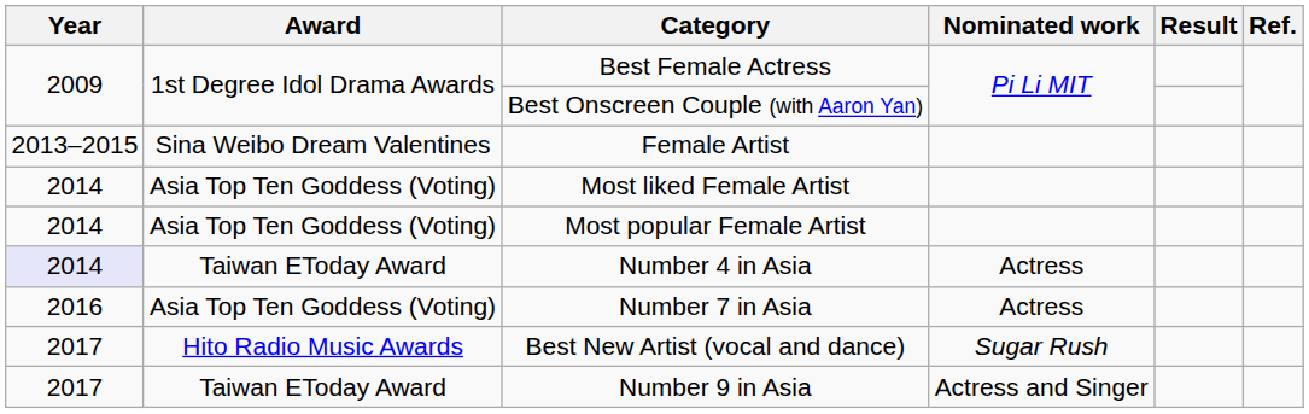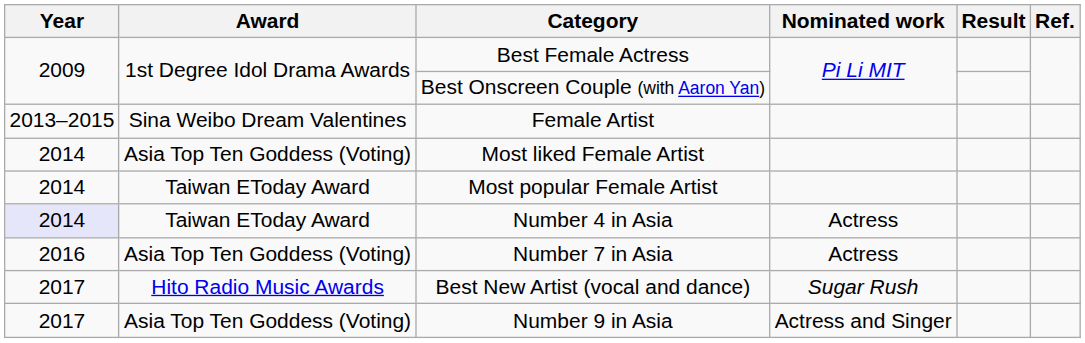 <table class="wikitable sortable" style="text-align:center">
 <tr>
 <th>Year</th>
 <th>Award</th>
 <th>Category</th>
 <th>Nominated work</th>
 <th>Result</th>
 <th>Ref.</th>
 </tr>
 <tr>
 <td rowspan=2>2009</td>
 <td rowspan=2>1st Degree Idol Drama Awards</td>
 <td>Best Female Actress</td>
 <td rowspan=2><em><a href='#'>Pi Li MIT</a></em></td>
 <td></td>
 <td rowspan=2></td>
 </tr>
 <tr>
 <td>Best Onscreen Couple <small>(with <a href='#'>Aaron Yan</a>)</small></td>
 <td></td>
 </tr>
 <tr>
 <td rowspan=1>2013–2015</td>
 <td rowspan=1>Sina Weibo Dream Valentines</td>
 <td>Female Artist</td>
 <td rowspan=1></td>
 <td></td>
 <td rowspan=1></td>
 </tr>
 <tr>
 <td rowspan=1>2014</td>
 <td rowspan=1>Asia Top Ten Goddess (Voting)</td>
 <td>Most liked Female Artist</td>
 <td rowspan=1></td>
 <td></td>
 <td rowspan=1></td>
 </tr>
 <tr>
 <td rowspan=1>2014</td>
-<td rowspan=1>Asia Top Ten Goddess (Voting)</td>
+<td rowspan=1>Taiwan EToday Award</td>
 <td>Most popular Female Artist</td>
 <td rowspan=1></td>
 <td></td>
 <td rowspan=1></td>
 </tr>
 <tr>
 <td rowspan=1 style="background: lavender;">2014</td>
 <td rowspan=1>Taiwan EToday Award</td>
 <td>Number 4 in Asia</td>
 <td>Actress</td>
 <td></td>
 <td></td>
 </tr>
 <tr>
 <td rowspan=1>2016</td>
 <td rowspan=1>Asia Top Ten Goddess (Voting)</td>
 <td>Number 7 in Asia</td>
 <td>Actress</td>
 <td></td>
 <td></td>
 </tr>
 <tr>
 <td rowspan=1>2017</td>
 <td><a href='#'>Hito Radio Music Awards</a></td>
 <td>Best New Artist (vocal and dance)</td>
 <td><em>Sugar Rush</em></td>
 <td></td>
 <td></td>
 </tr>
 <tr>
 <td rowspan=1>2017</td>
-<td rowspan=1>Taiwan EToday Award</td>
+<td rowspan=1>Asia Top Ten Goddess (Voting)</td>
 <td>Number 9 in Asia</td>
 <td>Actress and Singer</td>
 <td></td>
 <td></td>
 </tr>
 </table>
